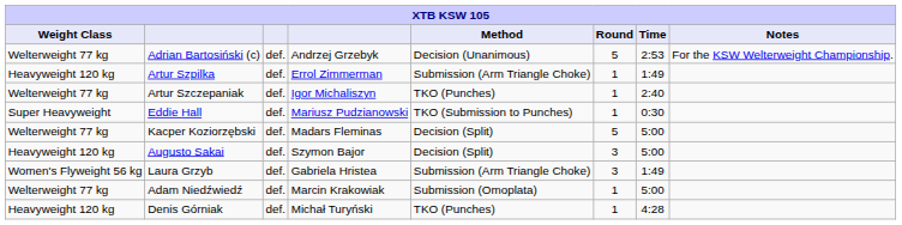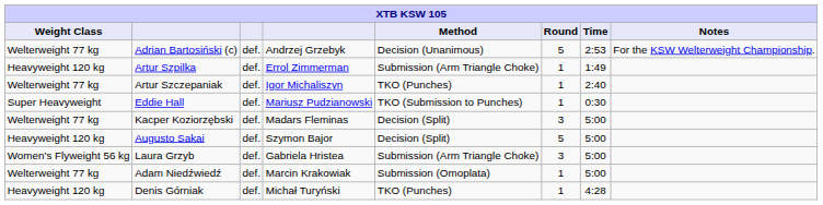 <table class="wikitable" style="font-size: 80%;">
 <tr>
 <th colspan="8" style="background-color: #ccf; color: #000080; text-align: center;"><strong>XTB KSW 105</strong></th>
 </tr>
 <tr>
 <th colspan="1" style="background-color: #E6E8FA; color: #000000; text-align: center;">Weight Class</th>
 <th colspan="1" style="background-color: #E6E8FA; color: #000000; text-align: center;"></th>
 <th colspan="1" style="background-color: #E6E8FA; color: #000000; text-align: center;"></th>
 <th colspan="1" style="background-color: #E6E8FA; color: #000000; text-align: center;"></th>
 <th colspan="1" style="background-color: #E6E8FA; color: #000000; text-align: center;">Method</th>
 <th colspan="1" style="background-color: #E6E8FA; color: #000000; text-align: center;">Round</th>
 <th colspan="1" style="background-color: #E6E8FA; color: #000000; text-align: center;">Time</th>
 <th colspan="1" style="background-color: #E6E8FA; color: #000000; text-align: center;">Notes</th>
 </tr>
 <tr>
 <td>Welterweight 77 kg</td>
 <td> <a href='#'>Adrian Bartosiński</a> (c)</td>
 <td align=center>def.</td>
 <td> Andrzej Grzebyk</td>
 <td>Decision (Unanimous)</td>
 <td align=center>5</td>
 <td align=center>2:53</td>
 <td>For the <a href='#'>KSW Welterweight Championship</a>.</td>
 </tr>
 <tr>
 <td>Heavyweight 120 kg</td>
 <td> <a href='#'>Artur Szpilka</a></td>
 <td align=center>def.</td>
 <td> <a href='#'>Errol Zimmerman</a></td>
 <td>Submission (Arm Triangle Choke)</td>
 <td align=center>1</td>
 <td align=center>1:49</td>
 <td></td>
 </tr>
 <tr>
 <td>Welterweight 77 kg</td>
 <td> Artur Szczepaniak</td>
 <td align=center>def.</td>
 <td> <a href='#'>Igor Michaliszyn</a></td>
 <td>TKO (Punches)</td>
 <td align=center>1</td>
 <td align=center>2:40</td>
 <td></td>
 </tr>
 <tr>
 <td>Super Heavyweight</td>
 <td> <a href='#'>Eddie Hall</a></td>
 <td align=center>def.</td>
 <td> <a href='#'>Mariusz Pudzianowski</a></td>
 <td>TKO (Submission to Punches)</td>
 <td align=center>1</td>
 <td align=center>0:30</td>
 <td></td>
 </tr>
 <tr>
 <td>Welterweight 77 kg</td>
 <td> Kacper Koziorzębski</td>
 <td align=center>def.</td>
 <td> Madars Fleminas</td>
 <td>Decision (Split)</td>
-<td align=center>5</td>
+<td align=center>3</td>
 <td align=center>5:00</td>
 <td></td>
 </tr>
 <tr>
 <td>Heavyweight 120 kg</td>
 <td> <a href='#'>Augusto Sakai</a></td>
 <td align=center>def.</td>
 <td> Szymon Bajor</td>
 <td>Decision (Split)</td>
-<td align=center>3</td>
+<td align=center>5</td>
 <td align=center>5:00</td>
 <td></td>
 </tr>
 <tr>
 <td>Women's Flyweight 56 kg</td>
 <td> Laura Grzyb</td>
 <td align=center>def.</td>
 <td> Gabriela Hristea</td>
 <td>Submission (Arm Triangle Choke)</td>
 <td align=center>3</td>
-<td align=center>1:49</td>
+<td align=center>5:00</td>
 <td></td>
 </tr>
 <tr>
 <td>Welterweight 77 kg</td>
 <td> Adam Niedźwiedź</td>
 <td align=center>def.</td>
 <td> Marcin Krakowiak</td>
 <td>Submission (Omoplata)</td>
 <td align=center>1</td>
 <td align=center>5:00</td>
 <td></td>
 </tr>
 <tr>
 <td>Heavyweight 120 kg</td>
 <td> Denis Górniak</td>
 <td align=center>def.</td>
 <td> Michał Turyński</td>
 <td>TKO (Punches)</td>
 <td align=center>1</td>
 <td align=center>4:28</td>
 <td></td>
 </tr>
 </table>
